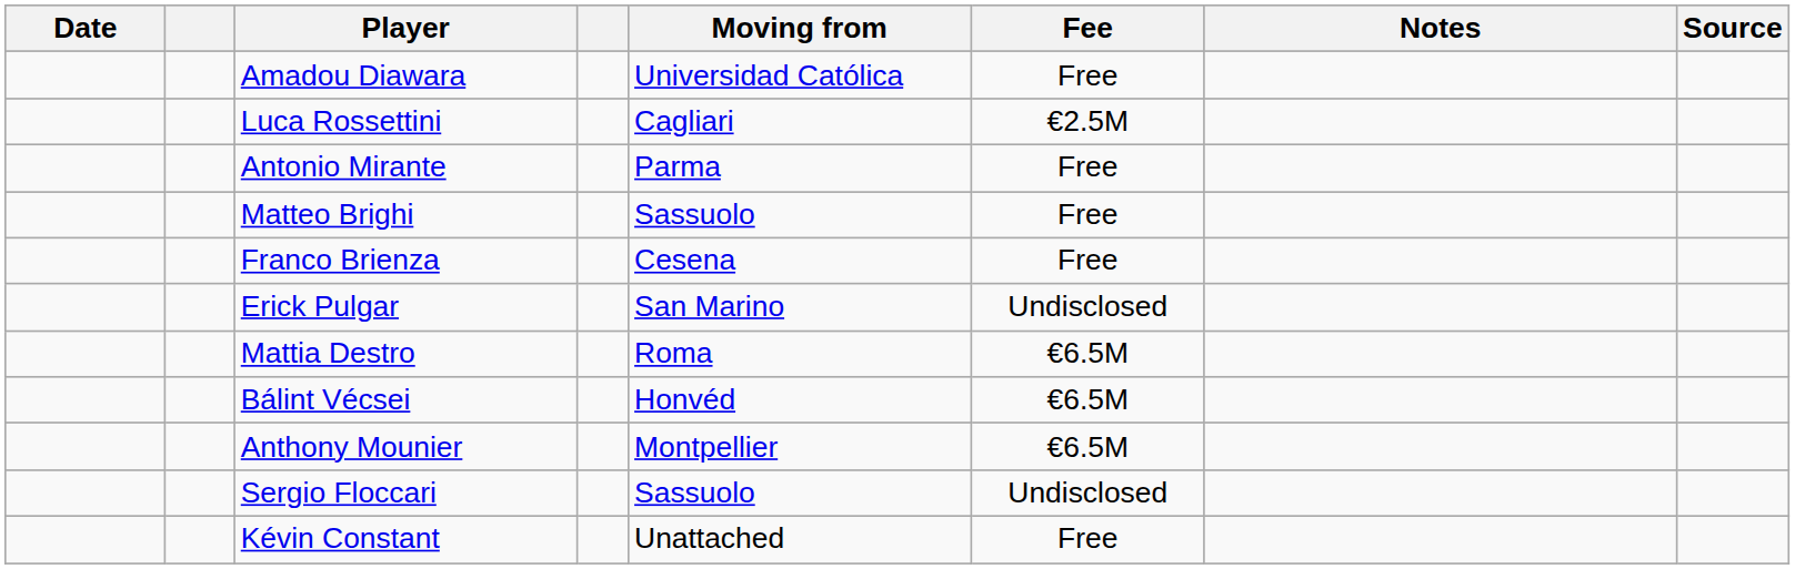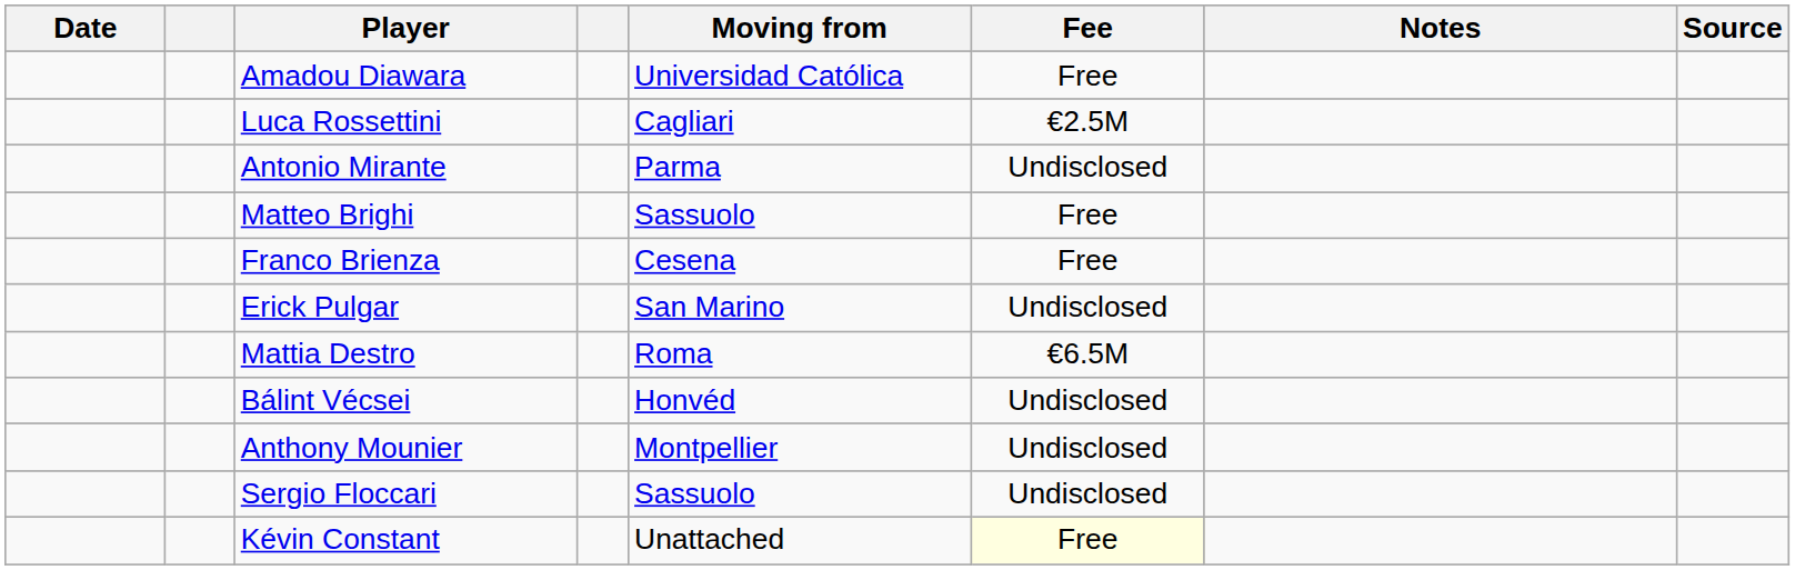 <table class="wikitable sortable">
 <tr>
 <th style="width:80px;">Date</th>
 <th style="width:30px;"></th>
 <th style="width:180px;">Player</th>
 <th style="width:20px;"></th>
 <th style="width:180px;">Moving from</th>
 <th style="width:120px;" class="unsortable">Fee</th>
 <th style="width:250px;" class="unsortable">Notes</th>
 <th style="width:20px;">Source</th>
 </tr>
 <tr>
 <td></td>
 <td align=center></td>
 <td> <a href='#'>Amadou Diawara</a></td>
 <td></td>
 <td> <a href='#'>Universidad Católica</a></td>
 <td align=center>Free</td>
 <td align=center></td>
 <td></td>
 </tr>
 <tr>
 <td></td>
 <td align=center></td>
 <td> <a href='#'>Luca Rossettini</a></td>
 <td></td>
 <td> <a href='#'>Cagliari</a></td>
 <td align=center>€2.5M</td>
 <td align=center></td>
 <td></td>
 </tr>
 <tr>
 <td></td>
 <td align=center></td>
 <td> <a href='#'>Antonio Mirante</a></td>
 <td></td>
 <td> <a href='#'>Parma</a></td>
-<td align=center>Free</td>
+<td align=center>Undisclosed</td>
 <td align=center></td>
 <td></td>
 </tr>
 <tr>
 <td></td>
 <td align=center></td>
 <td> <a href='#'>Matteo Brighi</a></td>
 <td></td>
 <td> <a href='#'>Sassuolo</a></td>
 <td align=center>Free</td>
 <td align=center></td>
 <td></td>
 </tr>
 <tr>
 <td></td>
 <td align=center></td>
 <td> <a href='#'>Franco Brienza</a></td>
 <td></td>
 <td> <a href='#'>Cesena</a></td>
 <td align=center>Free</td>
 <td align=center></td>
 <td></td>
 </tr>
 <tr>
 <td></td>
 <td align=center></td>
 <td> <a href='#'>Erick Pulgar</a></td>
 <td></td>
 <td> <a href='#'>San Marino</a></td>
 <td align=center>Undisclosed</td>
 <td align=center></td>
 <td></td>
 </tr>
 <tr>
 <td></td>
 <td align=center></td>
 <td> <a href='#'>Mattia Destro</a></td>
 <td></td>
 <td> <a href='#'>Roma</a></td>
 <td align=center>€6.5M</td>
 <td align=center></td>
 <td></td>
 </tr>
 <tr>
 <td></td>
 <td align=center></td>
 <td> <a href='#'>Bálint Vécsei</a></td>
 <td></td>
 <td> <a href='#'>Honvéd</a></td>
-<td align=center>€6.5M</td>
+<td align=center>Undisclosed</td>
 <td align=center></td>
 <td></td>
 </tr>
 <tr>
 <td></td>
 <td align=center></td>
 <td> <a href='#'>Anthony Mounier</a></td>
 <td></td>
 <td> <a href='#'>Montpellier</a></td>
-<td align=center>€6.5M</td>
+<td align=center>Undisclosed</td>
 <td align=center></td>
 <td></td>
 </tr>
 <tr>
 <td></td>
 <td align=center></td>
 <td> <a href='#'>Sergio Floccari</a></td>
 <td></td>
 <td> <a href='#'>Sassuolo</a></td>
 <td align=center>Undisclosed</td>
 <td align=center></td>
 <td></td>
 </tr>
 <tr>
 <td></td>
 <td align=center></td>
 <td> <a href='#'>Kévin Constant</a></td>
 <td></td>
 <td>Unattached</td>
-<td align=center>Free</td>
+<td align=center style="background: lightyellow;">Free</td>
 <td align=center></td>
 <td></td>
 </tr>
 </table>
